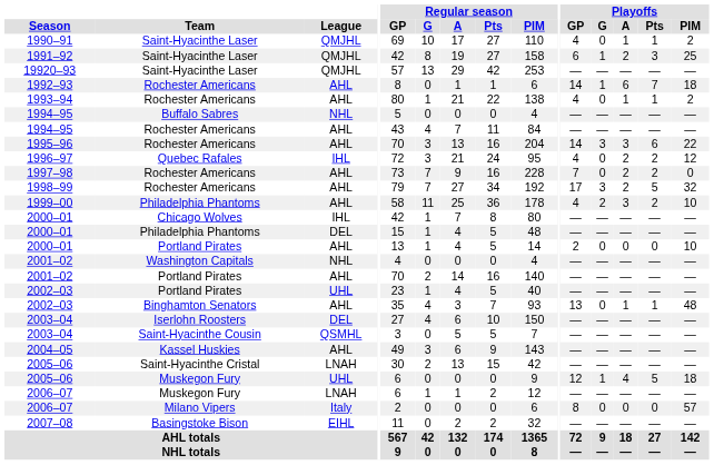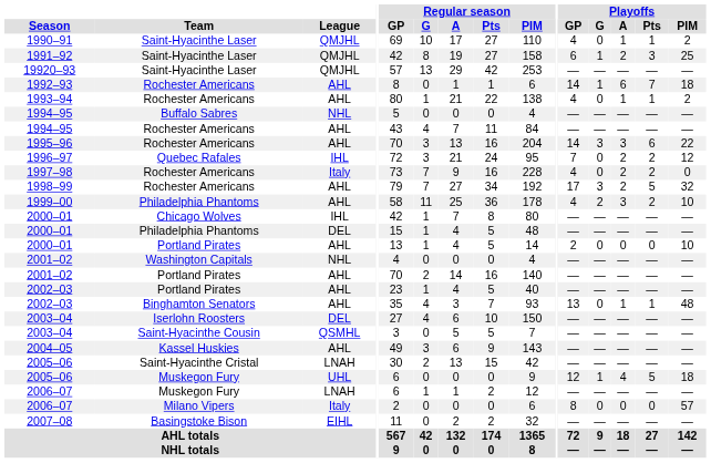 <table border="0" cellpadding="1" cellspacing="0" style="text-align:center; width:60em">
 <tr bgcolor="#e0e0e0">
 <th colspan="3" bgcolor="#ffffff"></th>
 <th rowspan="100" bgcolor="#ffffff"></th>
 <th colspan="5"><a href='#'>Regular season</a></th>
 <th rowspan="100" bgcolor="#ffffff"></th>
 <th colspan="5"><a href='#'>Playoffs</a></th>
 </tr>
 <tr bgcolor="#e0e0e0">
 <th><a href='#'>Season</a></th>
 <th>Team</th>
 <th>League</th>
 <th>GP</th>
 <th><a href='#'>G</a></th>
 <th><a href='#'>A</a></th>
 <th><a href='#'>Pts</a></th>
 <th><a href='#'>PIM</a></th>
 <th>GP</th>
 <th>G</th>
 <th>A</th>
 <th>Pts</th>
 <th>PIM</th>
 </tr>
 <tr>
 <td><a href='#'>1990–91</a></td>
 <td><a href='#'>Saint-Hyacinthe Laser</a></td>
 <td><a href='#'>QMJHL</a></td>
 <td>69</td>
 <td>10</td>
 <td>17</td>
 <td>27</td>
 <td>110</td>
 <td>4</td>
 <td>0</td>
 <td>1</td>
 <td>1</td>
 <td>2</td>
 </tr>
 <tr bgcolor="#f0f0f0">
 <td><a href='#'>1991–92</a></td>
 <td>Saint-Hyacinthe Laser</td>
 <td>QMJHL</td>
 <td>42</td>
 <td>8</td>
 <td>19</td>
 <td>27</td>
 <td>158</td>
 <td>6</td>
 <td>1</td>
 <td>2</td>
 <td>3</td>
 <td>25</td>
 </tr>
 <tr>
 <td><a href='#'>19920–93</a></td>
 <td>Saint-Hyacinthe Laser</td>
 <td>QMJHL</td>
 <td>57</td>
 <td>13</td>
 <td>29</td>
 <td>42</td>
 <td>253</td>
 <td>—</td>
 <td>—</td>
 <td>—</td>
 <td>—</td>
 <td>—</td>
 </tr>
 <tr bgcolor="#f0f0f0">
 <td><a href='#'>1992–93</a></td>
 <td><a href='#'>Rochester Americans</a></td>
 <td><a href='#'>AHL</a></td>
 <td>8</td>
 <td>0</td>
 <td>1</td>
 <td>1</td>
 <td>6</td>
 <td>14</td>
 <td>1</td>
 <td>6</td>
 <td>7</td>
 <td>18</td>
 </tr>
 <tr>
 <td><a href='#'>1993–94</a></td>
 <td>Rochester Americans</td>
 <td>AHL</td>
 <td>80</td>
 <td>1</td>
 <td>21</td>
 <td>22</td>
 <td>138</td>
 <td>4</td>
 <td>0</td>
 <td>1</td>
 <td>1</td>
 <td>2</td>
 </tr>
 <tr bgcolor="#f0f0f0">
 <td><a href='#'>1994–95</a></td>
 <td><a href='#'>Buffalo Sabres</a></td>
 <td><a href='#'>NHL</a></td>
 <td>5</td>
 <td>0</td>
 <td>0</td>
 <td>0</td>
 <td>4</td>
 <td>—</td>
 <td>—</td>
 <td>—</td>
 <td>—</td>
 <td>—</td>
 </tr>
 <tr>
 <td><a href='#'>1994–95</a></td>
 <td>Rochester Americans</td>
 <td>AHL</td>
 <td>43</td>
 <td>4</td>
 <td>7</td>
 <td>11</td>
 <td>84</td>
 <td>—</td>
 <td>—</td>
 <td>—</td>
 <td>—</td>
 <td>—</td>
 </tr>
 <tr bgcolor="#f0f0f0">
 <td><a href='#'>1995–96</a></td>
 <td>Rochester Americans</td>
 <td>AHL</td>
 <td>70</td>
 <td>3</td>
 <td>13</td>
 <td>16</td>
 <td>204</td>
 <td>14</td>
 <td>3</td>
 <td>3</td>
 <td>6</td>
 <td>22</td>
 </tr>
 <tr>
 <td><a href='#'>1996–97</a></td>
 <td><a href='#'>Quebec Rafales</a></td>
 <td><a href='#'>IHL</a></td>
 <td>72</td>
 <td>3</td>
 <td>21</td>
 <td>24</td>
 <td>95</td>
-<td>4</td>
+<td>7</td>
 <td>0</td>
 <td>2</td>
 <td>2</td>
 <td>12</td>
 </tr>
 <tr bgcolor="#f0f0f0">
 <td><a href='#'>1997–98</a></td>
 <td>Rochester Americans</td>
-<td>AHL</td>
+<td><a href='#'>Italy</a></td>
 <td>73</td>
 <td>7</td>
 <td>9</td>
 <td>16</td>
 <td>228</td>
-<td>7</td>
+<td>4</td>
 <td>0</td>
 <td>2</td>
 <td>2</td>
 <td>0</td>
 </tr>
 <tr>
 <td><a href='#'>1998–99</a></td>
 <td>Rochester Americans</td>
 <td>AHL</td>
 <td>79</td>
 <td>7</td>
 <td>27</td>
 <td>34</td>
 <td>192</td>
 <td>17</td>
 <td>3</td>
 <td>2</td>
 <td>5</td>
 <td>32</td>
 </tr>
 <tr bgcolor="#f0f0f0">
 <td><a href='#'>1999–00</a></td>
 <td><a href='#'>Philadelphia Phantoms</a></td>
 <td>AHL</td>
 <td>58</td>
 <td>11</td>
 <td>25</td>
 <td>36</td>
 <td>178</td>
 <td>4</td>
 <td>2</td>
 <td>3</td>
 <td>2</td>
 <td>10</td>
 </tr>
 <tr>
 <td><a href='#'>2000–01</a></td>
 <td><a href='#'>Chicago Wolves</a></td>
 <td>IHL</td>
 <td>42</td>
 <td>1</td>
 <td>7</td>
 <td>8</td>
 <td>80</td>
 <td>—</td>
 <td>—</td>
 <td>—</td>
 <td>—</td>
 <td>—</td>
 </tr>
 <tr bgcolor="#f0f0f0">
 <td><a href='#'>2000–01</a></td>
 <td>Philadelphia Phantoms</td>
 <td>DEL</td>
 <td>15</td>
 <td>1</td>
 <td>4</td>
 <td>5</td>
 <td>48</td>
 <td>—</td>
 <td>—</td>
 <td>—</td>
 <td>—</td>
 <td>—</td>
 </tr>
 <tr>
 <td><a href='#'>2000–01</a></td>
 <td><a href='#'>Portland Pirates</a></td>
 <td>AHL</td>
 <td>13</td>
 <td>1</td>
 <td>4</td>
 <td>5</td>
 <td>14</td>
 <td>2</td>
 <td>0</td>
 <td>0</td>
 <td>0</td>
 <td>10</td>
 </tr>
 <tr bgcolor="#f0f0f0">
 <td><a href='#'>2001–02</a></td>
 <td><a href='#'>Washington Capitals</a></td>
 <td>NHL</td>
 <td>4</td>
 <td>0</td>
 <td>0</td>
 <td>0</td>
 <td>4</td>
 <td>—</td>
 <td>—</td>
 <td>—</td>
 <td>—</td>
 <td>—</td>
 </tr>
 <tr>
 <td><a href='#'>2001–02</a></td>
 <td>Portland Pirates</td>
 <td>AHL</td>
 <td>70</td>
 <td>2</td>
 <td>14</td>
 <td>16</td>
 <td>140</td>
 <td>—</td>
 <td>—</td>
 <td>—</td>
 <td>—</td>
 <td>—</td>
 </tr>
 <tr bgcolor="#f0f0f0">
 <td><a href='#'>2002–03</a></td>
 <td>Portland Pirates</td>
-<td><a href='#'>UHL</a></td>
+<td>AHL</td>
 <td>23</td>
 <td>1</td>
 <td>4</td>
 <td>5</td>
 <td>40</td>
 <td>—</td>
 <td>—</td>
 <td>—</td>
 <td>—</td>
 <td>—</td>
 </tr>
 <tr>
 <td><a href='#'>2002–03</a></td>
 <td><a href='#'>Binghamton Senators</a></td>
 <td>AHL</td>
 <td>35</td>
 <td>4</td>
 <td>3</td>
 <td>7</td>
 <td>93</td>
 <td>13</td>
 <td>0</td>
 <td>1</td>
 <td>1</td>
 <td>48</td>
 </tr>
 <tr bgcolor="#f0f0f0">
 <td><a href='#'>2003–04</a></td>
 <td><a href='#'>Iserlohn Roosters</a></td>
 <td><a href='#'>DEL</a></td>
 <td>27</td>
 <td>4</td>
 <td>6</td>
 <td>10</td>
 <td>150</td>
 <td>—</td>
 <td>—</td>
 <td>—</td>
 <td>—</td>
 <td>—</td>
 </tr>
 <tr>
 <td><a href='#'>2003–04</a></td>
 <td><a href='#'>Saint-Hyacinthe Cousin</a></td>
 <td><a href='#'>QSMHL</a></td>
 <td>3</td>
 <td>0</td>
 <td>5</td>
 <td>5</td>
 <td>7</td>
 <td>—</td>
 <td>—</td>
 <td>—</td>
 <td>—</td>
 <td>—</td>
 </tr>
 <tr bgcolor="#f0f0f0">
 <td><a href='#'>2004–05</a></td>
 <td><a href='#'>Kassel Huskies</a></td>
 <td>AHL</td>
 <td>49</td>
 <td>3</td>
 <td>6</td>
 <td>9</td>
 <td>143</td>
 <td>—</td>
 <td>—</td>
 <td>—</td>
 <td>—</td>
 <td>—</td>
 </tr>
 <tr>
 <td><a href='#'>2005–06</a></td>
 <td>Saint-Hyacinthe Cristal</td>
 <td>LNAH</td>
 <td>30</td>
 <td>2</td>
 <td>13</td>
 <td>15</td>
 <td>42</td>
 <td>—</td>
 <td>—</td>
 <td>—</td>
 <td>—</td>
 <td>—</td>
 </tr>
 <tr bgcolor="#f0f0f0">
 <td><a href='#'>2005–06</a></td>
 <td><a href='#'>Muskegon Fury</a></td>
 <td><a href='#'>UHL</a></td>
 <td>6</td>
 <td>0</td>
 <td>0</td>
 <td>0</td>
 <td>9</td>
 <td>12</td>
 <td>1</td>
 <td>4</td>
 <td>5</td>
 <td>18</td>
 </tr>
 <tr>
 <td><a href='#'>2006–07</a></td>
 <td>Muskegon Fury</td>
 <td>LNAH</td>
 <td>6</td>
 <td>1</td>
 <td>1</td>
 <td>2</td>
 <td>12</td>
 <td>—</td>
 <td>—</td>
 <td>—</td>
 <td>—</td>
 <td>—</td>
 </tr>
 <tr bgcolor="#f0f0f0">
 <td><a href='#'>2006–07</a></td>
 <td><a href='#'>Milano Vipers</a></td>
 <td><a href='#'>Italy</a></td>
 <td>2</td>
 <td>0</td>
 <td>0</td>
 <td>0</td>
 <td>6</td>
 <td>8</td>
 <td>0</td>
 <td>0</td>
 <td>0</td>
 <td>57</td>
 </tr>
 <tr>
 <td><a href='#'>2007–08</a></td>
 <td><a href='#'>Basingstoke Bison</a></td>
 <td><a href='#'>EIHL</a></td>
 <td>11</td>
 <td>0</td>
 <td>2</td>
 <td>2</td>
 <td>32</td>
 <td>—</td>
 <td>—</td>
 <td>—</td>
 <td>—</td>
 <td>—</td>
 </tr>
 <tr bgcolor="#e0e0e0">
 <th colspan="3">AHL totals</th>
 <th>567</th>
 <th>42</th>
 <th>132</th>
 <th>174</th>
 <th>1365</th>
 <th>72</th>
 <th>9</th>
 <th>18</th>
 <th>27</th>
 <th>142</th>
 </tr>
 <tr bgcolor="#e0e0e0">
 <th colspan="3">NHL totals</th>
 <th>9</th>
 <th>0</th>
 <th>0</th>
 <th>0</th>
 <th>8</th>
 <th>—</th>
 <th>—</th>
 <th>—</th>
 <th>—</th>
 <th>—</th>
 </tr>
 </table>
